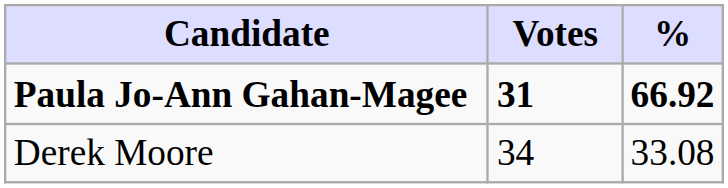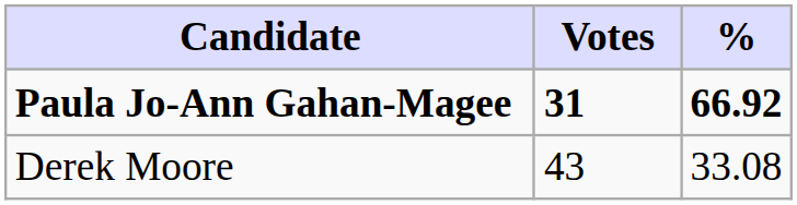 <table class="wikitable">
 <tr>
 <th style="background:#ddf; width:200px;">Candidate</th>
 <th style="background:#ddf; width:50px;">Votes</th>
 <th style="background:#ddf; width:30px;">%</th>
 </tr>
 <tr>
 <td><strong>Paula Jo-Ann Gahan-Magee</strong></td>
 <td><strong>31</strong></td>
 <td><strong>66.92</strong></td>
 </tr>
 <tr>
 <td>Derek Moore</td>
-<td>34</td>
+<td>43</td>
 <td>33.08</td>
 </tr>
 </table>
